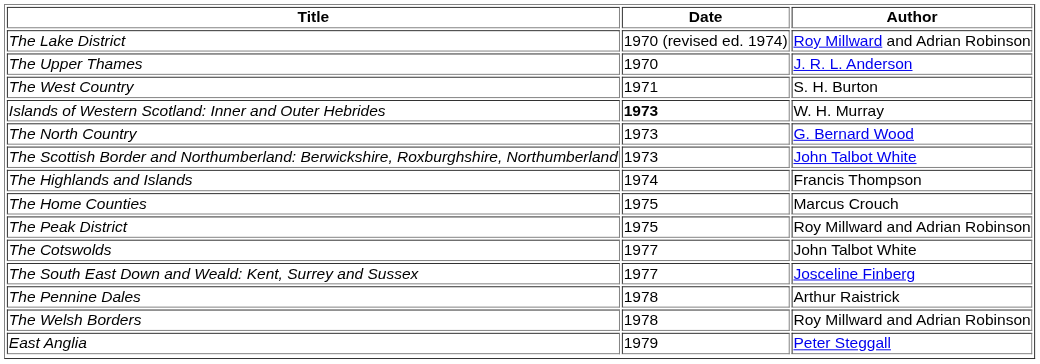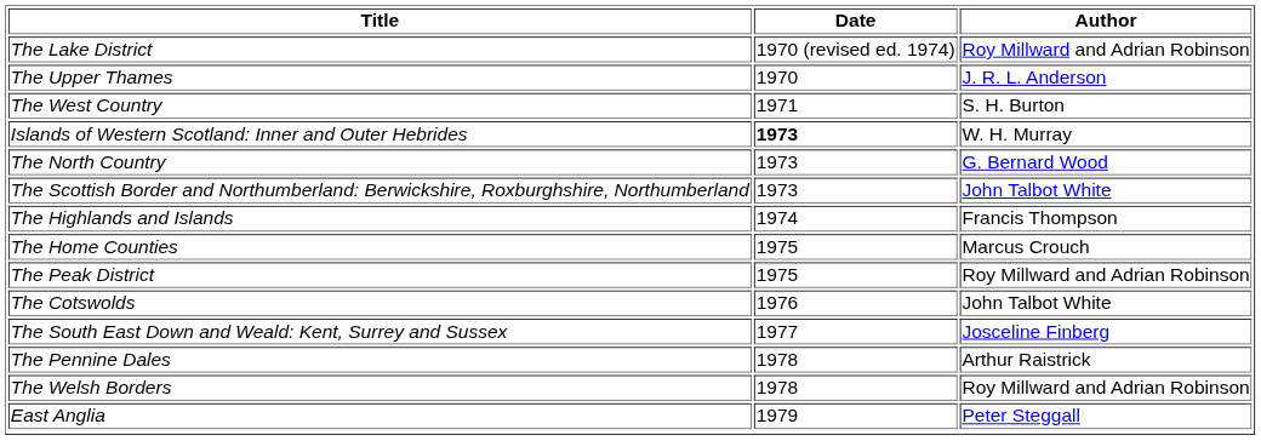 <table border=1>
 <tr>
 <th>Title</th>
 <th>Date</th>
 <th>Author</th>
 </tr>
 <tr>
 <td><em>The Lake District</em></td>
 <td>1970 (revised ed. 1974)</td>
 <td><a href='#'>Roy Millward</a> and Adrian Robinson</td>
 </tr>
 <tr>
 <td><em>The Upper Thames</em></td>
 <td>1970</td>
 <td><a href='#'>J. R. L. Anderson</a></td>
 </tr>
 <tr>
 <td><em>The West Country</em></td>
 <td>1971</td>
 <td>S. H. Burton</td>
 </tr>
 <tr>
 <td><em>Islands of Western Scotland: Inner and Outer Hebrides</em></td>
 <td><strong>1973</strong></td>
 <td>W. H. Murray</td>
 </tr>
 <tr>
 <td><em>The North Country</em></td>
 <td>1973</td>
 <td><a href='#'>G. Bernard Wood</a></td>
 </tr>
 <tr>
 <td><em>The Scottish Border and Northumberland: Berwickshire, Roxburghshire, Northumberland</em></td>
 <td>1973</td>
 <td><a href='#'>John Talbot White</a></td>
 </tr>
 <tr>
 <td><em>The Highlands and Islands</em></td>
 <td>1974</td>
 <td>Francis Thompson</td>
 </tr>
 <tr>
 <td><em>The Home Counties</em></td>
 <td>1975</td>
 <td>Marcus Crouch</td>
 </tr>
 <tr>
 <td><em>The Peak District</em></td>
 <td>1975</td>
 <td>Roy Millward and Adrian Robinson</td>
 </tr>
 <tr>
 <td><em>The Cotswolds</em></td>
-<td>1977</td>
+<td>1976</td>
 <td>John Talbot White</td>
 </tr>
 <tr>
 <td><em>The South East Down and Weald: Kent, Surrey and Sussex</em></td>
 <td>1977</td>
 <td><a href='#'>Josceline Finberg</a></td>
 </tr>
 <tr>
 <td><em>The Pennine Dales</em></td>
 <td>1978</td>
 <td>Arthur Raistrick</td>
 </tr>
 <tr>
 <td><em>The Welsh Borders</em></td>
 <td>1978</td>
 <td>Roy Millward and Adrian Robinson</td>
 </tr>
 <tr>
 <td><em>East Anglia</em></td>
 <td>1979</td>
 <td><a href='#'>Peter Steggall</a></td>
 </tr>
 <tr>
 </tr>
 </table>
